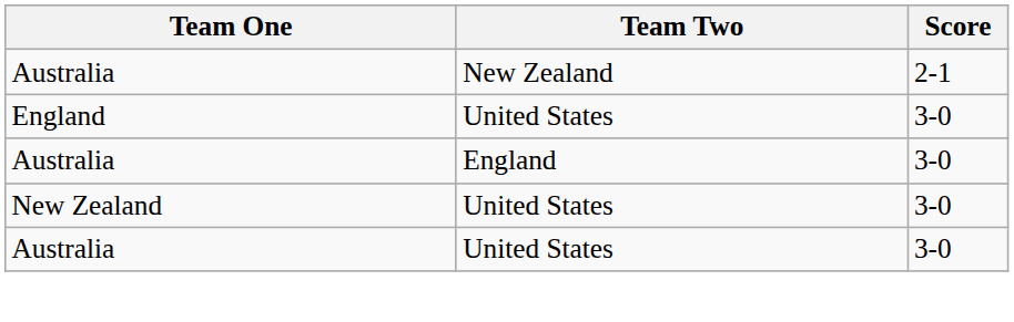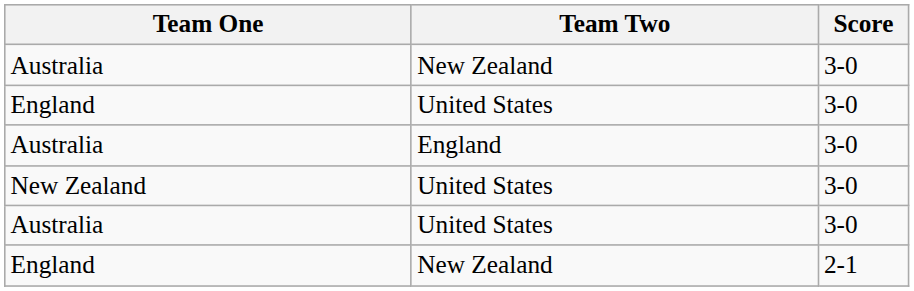 <table class="wikitable">
 <tr>
 <th width=250>Team One</th>
 <th width=250>Team Two</th>
 <th width=50>Score</th>
 </tr>
 <tr>
 <td> Australia</td>
 <td> New Zealand</td>
-<td>2-1</td>
+<td>3-0</td>
 </tr>
 <tr>
 <td> England</td>
 <td> United States</td>
 <td>3-0</td>
 </tr>
 <tr>
 <td> Australia</td>
 <td> England</td>
 <td>3-0</td>
 </tr>
 <tr>
 <td> New Zealand</td>
 <td> United States</td>
 <td>3-0</td>
 </tr>
 <tr>
 <td> Australia</td>
 <td> United States</td>
 <td>3-0</td>
 </tr>
+<tr>
+<td> England</td>
+<td> New Zealand</td>
+<td>2-1</td>
+</tr>
 </table>
